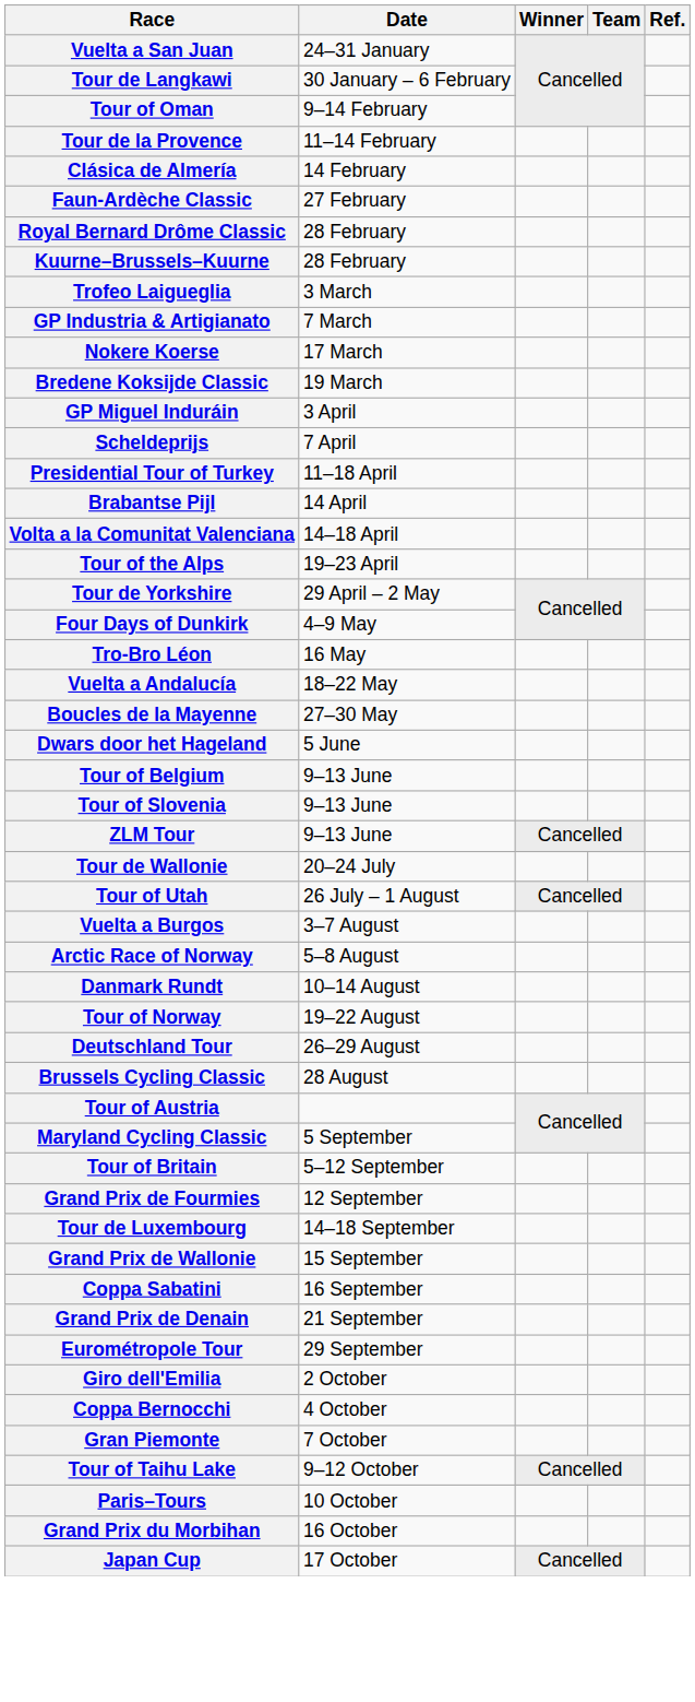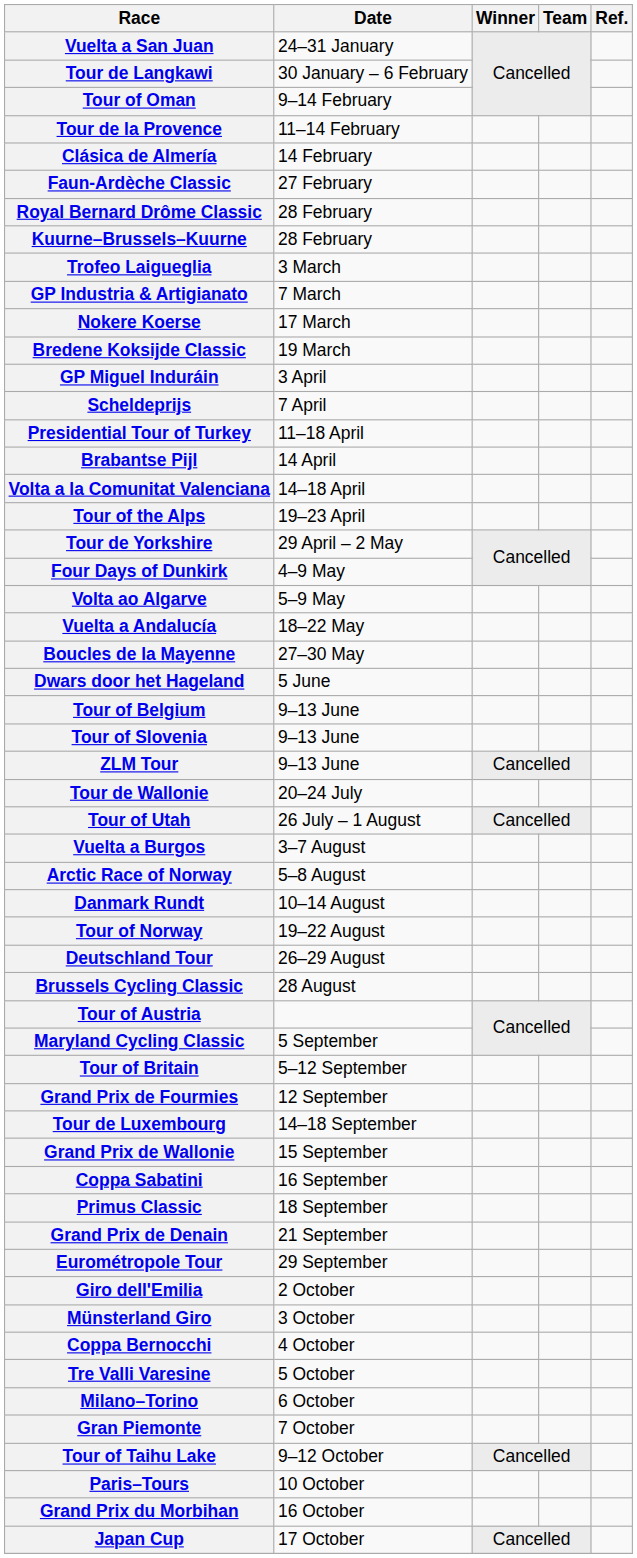 <table class="wikitable plainrowheaders">
 <tr>
 <th scope="col">Race</th>
 <th scope="col">Date</th>
 <th scope="col">Winner</th>
 <th scope="col">Team</th>
 <th scope="col">Ref.</th>
 </tr>
 <tr>
 <th scope="row"> <a href='#'>Vuelta a San Juan</a></th>
 <td>24–31 January</td>
 <td bgcolor="#ececec" rowspan="3" colspan="2" align="center"><span>Cancelled</span></td>
 <td align="center"></td>
 </tr>
 <tr>
 <th scope="row"> <a href='#'>Tour de Langkawi</a></th>
 <td>30 January – 6 February</td>
 <td align="center"></td>
 </tr>
 <tr>
 <th scope="row"> <a href='#'>Tour of Oman</a></th>
 <td>9–14 February</td>
 <td align="center"></td>
 </tr>
 <tr>
 <th scope="row"> <a href='#'>Tour de la Provence</a></th>
 <td>11–14 February</td>
 <td></td>
 <td></td>
 <td align="center"></td>
 </tr>
 <tr>
 <th scope="row"> <a href='#'>Clásica de Almería</a></th>
 <td>14 February</td>
 <td></td>
 <td></td>
 <td align="center"></td>
 </tr>
 <tr>
 <th scope="row"> <a href='#'>Faun-Ardèche Classic</a></th>
 <td>27 February</td>
 <td></td>
 <td></td>
 <td align="center"></td>
 </tr>
 <tr>
 <th scope="row"> <a href='#'>Royal Bernard Drôme Classic</a></th>
 <td>28 February</td>
 <td></td>
 <td></td>
 <td align="center"></td>
 </tr>
 <tr>
 <th scope="row"> <a href='#'>Kuurne–Brussels–Kuurne</a></th>
 <td>28 February</td>
 <td></td>
 <td></td>
 <td align="center"></td>
 </tr>
 <tr>
 <th scope="row"> <a href='#'>Trofeo Laigueglia</a></th>
 <td>3 March</td>
 <td></td>
 <td></td>
 <td align="center"></td>
 </tr>
 <tr>
 <th scope="row"> <a href='#'>GP Industria & Artigianato</a></th>
 <td>7 March</td>
 <td></td>
 <td></td>
 <td align="center"></td>
 </tr>
 <tr>
 <th scope="row"> <a href='#'>Nokere Koerse</a></th>
 <td>17 March</td>
 <td></td>
 <td></td>
 <td align="center"></td>
 </tr>
 <tr>
 <th scope="row"> <a href='#'>Bredene Koksijde Classic</a></th>
 <td>19 March</td>
 <td></td>
 <td></td>
 <td align="center"></td>
 </tr>
 <tr>
 <th scope="row"> <a href='#'>GP Miguel Induráin</a></th>
 <td>3 April</td>
 <td></td>
 <td></td>
 <td align="center"></td>
 </tr>
 <tr>
 <th scope="row"> <a href='#'>Scheldeprijs</a></th>
 <td>7 April</td>
 <td></td>
 <td></td>
 <td align="center"></td>
 </tr>
 <tr>
 <th scope="row"> <a href='#'>Presidential Tour of Turkey</a></th>
 <td>11–18 April</td>
 <td></td>
 <td></td>
 <td align="center"></td>
 </tr>
 <tr>
 <th scope="row"> <a href='#'>Brabantse Pijl</a></th>
 <td>14 April</td>
 <td></td>
 <td></td>
 <td align="center"></td>
 </tr>
 <tr>
 <th scope="row"> <a href='#'>Volta a la Comunitat Valenciana</a></th>
 <td>14–18 April</td>
 <td></td>
 <td></td>
 <td align="center"></td>
 </tr>
 <tr>
 <th scope="row"> <a href='#'>Tour of the Alps</a></th>
 <td>19–23 April</td>
 <td></td>
 <td></td>
 <td align="center"></td>
 </tr>
 <tr>
 <th scope="row"> <a href='#'>Tour de Yorkshire</a></th>
 <td>29 April – 2 May</td>
 <td bgcolor="#ececec" rowspan="2" colspan="2" align="center"><span>Cancelled</span></td>
 <td align="center"></td>
 </tr>
 <tr>
 <th scope="row"> <a href='#'>Four Days of Dunkirk</a></th>
 <td>4–9 May</td>
 <td align="center"></td>
 </tr>
 <tr>
-<th scope="row"> <a href='#'>Tro-Bro Léon</a></th>
-<td>16 May</td>
+<th scope="row"> <a href='#'>Volta ao Algarve</a></th>
+<td>5–9 May</td>
 <td></td>
 <td></td>
 <td align="center"></td>
 </tr>
 <tr>
 <th scope="row"> <a href='#'>Vuelta a Andalucía</a></th>
 <td>18–22 May</td>
 <td></td>
 <td></td>
 <td align="center"></td>
 </tr>
 <tr>
 <th scope="row"> <a href='#'>Boucles de la Mayenne</a></th>
 <td>27–30 May</td>
 <td></td>
 <td></td>
 <td align="center"></td>
 </tr>
 <tr>
 <th scope="row"> <a href='#'>Dwars door het Hageland</a></th>
 <td>5 June</td>
 <td></td>
 <td></td>
 <td align="center"></td>
 </tr>
 <tr>
 <th scope="row"> <a href='#'>Tour of Belgium</a></th>
 <td>9–13 June</td>
 <td></td>
 <td></td>
 <td align="center"></td>
 </tr>
 <tr>
 <th scope="row"> <a href='#'>Tour of Slovenia</a></th>
 <td>9–13 June</td>
 <td></td>
 <td></td>
 <td align="center"></td>
 </tr>
 <tr>
 <th scope="row"> <a href='#'>ZLM Tour</a></th>
 <td>9–13 June</td>
 <td bgcolor="#ececec" colspan="2" align="center"><span>Cancelled</span></td>
 <td align="center"></td>
 </tr>
 <tr>
 <th scope="row"> <a href='#'>Tour de Wallonie</a></th>
 <td>20–24 July</td>
 <td></td>
 <td></td>
 <td align="center"></td>
 </tr>
 <tr>
 <th scope="row"> <a href='#'>Tour of Utah</a></th>
 <td>26 July – 1 August</td>
 <td bgcolor="#ececec" colspan="2" align="center"><span>Cancelled</span></td>
 <td align="center"></td>
 </tr>
 <tr>
 <th scope="row"> <a href='#'>Vuelta a Burgos</a></th>
 <td>3–7 August</td>
 <td></td>
 <td></td>
 <td align="center"></td>
 </tr>
 <tr>
 <th scope="row"> <a href='#'>Arctic Race of Norway</a></th>
 <td>5–8 August</td>
 <td></td>
 <td></td>
 <td align="center"></td>
 </tr>
 <tr>
 <th scope="row"> <a href='#'>Danmark Rundt</a></th>
 <td>10–14 August</td>
 <td></td>
 <td></td>
 <td align="center"></td>
 </tr>
 <tr>
 <th scope="row"> <a href='#'>Tour of Norway</a></th>
 <td>19–22 August</td>
 <td></td>
 <td></td>
 <td align="center"></td>
 </tr>
 <tr>
 <th scope="row"> <a href='#'>Deutschland Tour</a></th>
 <td>26–29 August</td>
 <td></td>
 <td></td>
 <td align="center"></td>
 </tr>
 <tr>
 <th scope="row"> <a href='#'>Brussels Cycling Classic</a></th>
 <td>28 August</td>
 <td></td>
 <td></td>
 <td align="center"></td>
 </tr>
 <tr>
 <th scope="row"> <a href='#'>Tour of Austria</a></th>
 <td></td>
 <td bgcolor="#ececec" rowspan="2" colspan="2" align="center"><span>Cancelled</span></td>
 <td align="center"></td>
 </tr>
 <tr>
 <th scope="row"> <a href='#'>Maryland Cycling Classic</a></th>
 <td>5 September</td>
 <td align="center"></td>
 </tr>
 <tr>
 <th scope="row"> <a href='#'>Tour of Britain</a></th>
 <td>5–12 September</td>
 <td></td>
 <td></td>
 <td align="center"></td>
 </tr>
 <tr>
 <th scope="row"> <a href='#'>Grand Prix de Fourmies</a></th>
 <td>12 September</td>
 <td></td>
 <td></td>
 <td align="center"></td>
 </tr>
 <tr>
 <th scope="row"> <a href='#'>Tour de Luxembourg</a></th>
 <td>14–18 September</td>
 <td></td>
 <td></td>
 <td align="center"></td>
 </tr>
 <tr>
 <th scope="row"> <a href='#'>Grand Prix de Wallonie</a></th>
 <td>15 September</td>
 <td></td>
 <td></td>
 <td align="center"></td>
 </tr>
 <tr>
 <th scope="row"> <a href='#'>Coppa Sabatini</a></th>
 <td>16 September</td>
 <td></td>
 <td></td>
 <td align="center"></td>
 </tr>
 <tr>
+<th scope="row"> <a href='#'>Primus Classic</a></th>
+<td>18 September</td>
+<td></td>
+<td></td>
+<td align="center"></td>
+</tr>
+<tr>
 <th scope="row"> <a href='#'>Grand Prix de Denain</a></th>
 <td>21 September</td>
 <td></td>
 <td></td>
 <td align="center"></td>
 </tr>
 <tr>
 <th scope="row"> <a href='#'>Eurométropole Tour</a></th>
 <td>29 September</td>
 <td></td>
 <td></td>
 <td align="center"></td>
 </tr>
 <tr>
 <th scope="row"> <a href='#'>Giro dell'Emilia</a></th>
 <td>2 October</td>
 <td></td>
 <td></td>
 <td align="center"></td>
 </tr>
 <tr>
+<th scope="row"> <a href='#'>Münsterland Giro</a></th>
+<td>3 October</td>
+<td></td>
+<td></td>
+<td align="center"></td>
+</tr>
+<tr>
 <th scope="row"> <a href='#'>Coppa Bernocchi</a></th>
 <td>4 October</td>
+<td></td>
+<td></td>
+<td align="center"></td>
+</tr>
+<tr>
+<th scope="row"> <a href='#'>Tre Valli Varesine</a></th>
+<td>5 October</td>
+<td></td>
+<td></td>
+<td align="center"></td>
+</tr>
+<tr>
+<th scope="row"> <a href='#'>Milano–Torino</a></th>
+<td>6 October</td>
 <td></td>
 <td></td>
 <td align="center"></td>
 </tr>
 <tr>
 <th scope="row"> <a href='#'>Gran Piemonte</a></th>
 <td>7 October</td>
 <td></td>
 <td></td>
 <td align="center"></td>
 </tr>
 <tr>
 <th scope="row"> <a href='#'>Tour of Taihu Lake</a></th>
 <td>9–12 October</td>
 <td bgcolor="#ececec" colspan="2" align="center"><span>Cancelled</span></td>
 <td align="center"></td>
 </tr>
 <tr>
 <th scope="row"> <a href='#'>Paris–Tours</a></th>
 <td>10 October</td>
 <td></td>
 <td></td>
 <td align="center"></td>
 </tr>
 <tr>
 <th scope="row"> <a href='#'>Grand Prix du Morbihan</a></th>
 <td>16 October</td>
 <td></td>
 <td></td>
 <td align="center"></td>
 </tr>
 <tr>
 <th scope="row"> <a href='#'>Japan Cup</a></th>
 <td>17 October</td>
 <td bgcolor="#ececec" colspan="2" align="center"><span>Cancelled</span></td>
 <td align="center"></td>
 </tr>
 <tr>
 </tr>
 </table>
